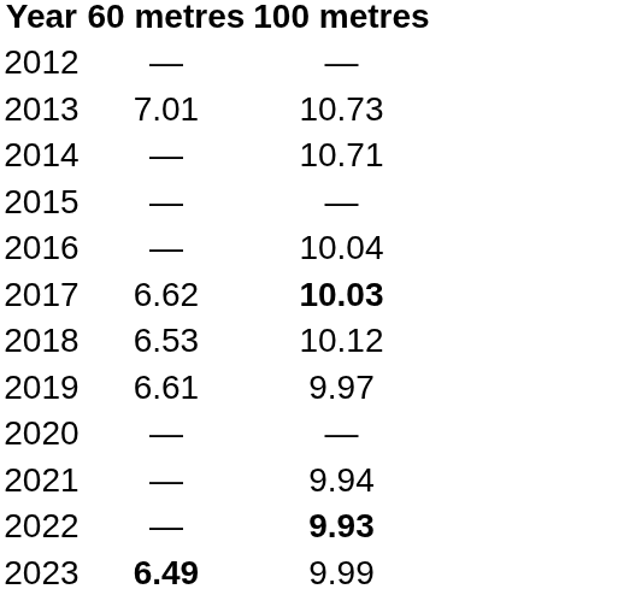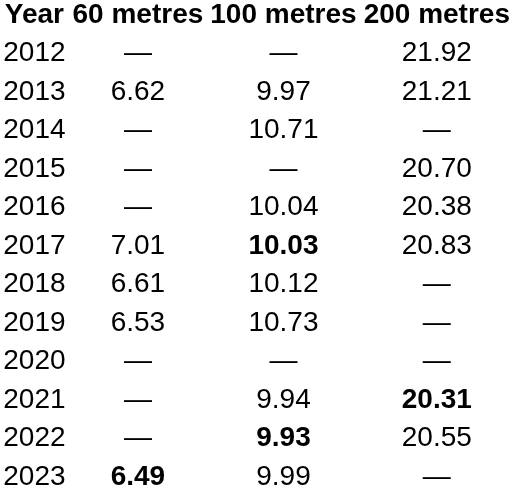 <table style="text-align: center">
 <tr>
 <th>Year</th>
 <th>60 metres</th>
 <th>100 metres</th>
+<th>200 metres</th>
 </tr>
 <tr>
 <td>2012</td>
 <td data-sort-value=999>—</td>
 <td data-sort-value=999>—</td>
+<td>21.92</td>
 </tr>
 <tr>
 <td>2013</td>
-<td>7.01</td>
-<td>10.73</td>
+<td>6.62</td>
+<td>9.97</td>
+<td>21.21</td>
 </tr>
 <tr>
 <td>2014</td>
 <td data-sort-value=999>—</td>
 <td>10.71</td>
+<td data-sort-value=999>—</td>
 </tr>
 <tr>
 <td>2015</td>
 <td data-sort-value=999>—</td>
 <td data-sort-value=999>—</td>
+<td>20.70</td>
 </tr>
 <tr>
 <td>2016</td>
 <td data-sort-value=999>—</td>
 <td>10.04</td>
+<td>20.38</td>
 </tr>
 <tr>
 <td>2017</td>
-<td>6.62</td>
+<td>7.01</td>
 <td><strong>10.03</strong></td>
+<td>20.83</td>
 </tr>
 <tr>
 <td>2018</td>
-<td>6.53</td>
+<td>6.61</td>
 <td>10.12</td>
+<td data-sort-value=999>—</td>
 </tr>
 <tr>
 <td>2019</td>
-<td>6.61</td>
-<td>9.97</td>
+<td>6.53</td>
+<td>10.73</td>
+<td data-sort-value=999>—</td>
 </tr>
 <tr>
 <td>2020</td>
+<td data-sort-value=999>—</td>
 <td data-sort-value=999>—</td>
 <td data-sort-value=999>—</td>
 </tr>
 <tr>
 <td>2021</td>
 <td data-sort-value=999>—</td>
 <td>9.94</td>
+<td><strong>20.31</strong></td>
 </tr>
 <tr>
 <td>2022</td>
 <td data-sort-value=999>—</td>
 <td><strong>9.93</strong></td>
+<td>20.55</td>
 </tr>
 <tr>
 <td>2023</td>
 <td><strong>6.49</strong></td>
 <td>9.99</td>
+<td>—</td>
 </tr>
 </table>
